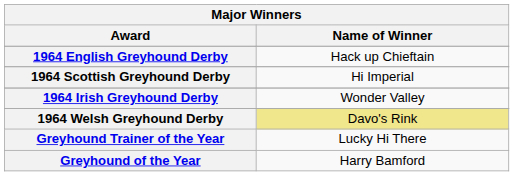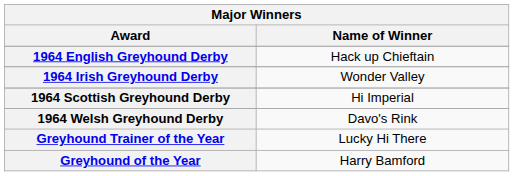 <table class="wikitable">
 <tr>
 <th colspan="2">Major Winners</th>
 </tr>
 <tr>
 <th width=300>Award</th>
 <th width=300>Name of Winner</th>
 </tr>
 <tr>
 </tr>
 <tr align=center>
 <th><a href='#'>1964 English Greyhound Derby</a></th>
 <td>Hack up Chieftain </td>
 </tr>
 <tr>
 </tr>
 <tr align=center>
+<th><a href='#'>1964 Irish Greyhound Derby</a></th>
+<td>Wonder Valley </td>
+</tr>
+<tr>
+</tr>
+<tr align=center>
 <th>1964 Scottish Greyhound Derby</th>
 <td>Hi Imperial </td>
 </tr>
 <tr>
 </tr>
 <tr align=center>
-<th><a href='#'>1964 Irish Greyhound Derby</a></th>
-<td>Wonder Valley </td>
-</tr>
-<tr>
-</tr>
-<tr align=center>
 <th>1964 Welsh Greyhound Derby</th>
-<td style="background: khaki;">Davo's Rink </td>
+<td>Davo's Rink </td>
 </tr>
 <tr align=center>
 <th><a href='#'>Greyhound Trainer of the Year</a></th>
 <td>Lucky Hi There</td>
 </tr>
 <tr align=center>
 <th><a href='#'>Greyhound of the Year</a></th>
 <td>Harry Bamford</td>
 </tr>
 </table>
